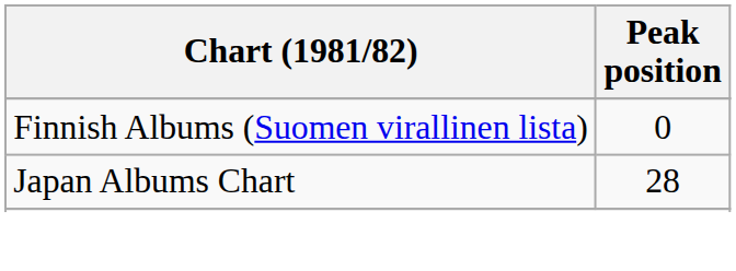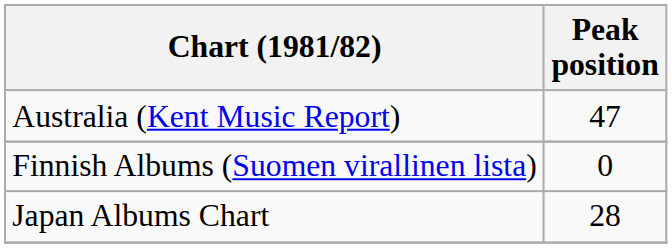 <table class="wikitable">
 <tr>
 <th>Chart (1981/82)</th>
 <th>Peak<br> position</th>
+</tr>
+<tr>
+<td>Australia (<a href='#'>Kent Music Report</a>)</td>
+<td align="center">47</td>
 </tr>
 <tr>
 </tr>
 <tr>
 </tr>
 <tr>
 <td>Finnish Albums (<a href='#'>Suomen virallinen lista</a>)</td>
 <td align="center">0</td>
 </tr>
 <tr>
 <td>Japan Albums Chart</td>
 <td align="center">28</td>
 </tr>
 <tr>
 </tr>
 <tr>
 </tr>
 <tr>
 </tr>
 <tr>
 </tr>
 <tr>
 </tr>
 </table>
